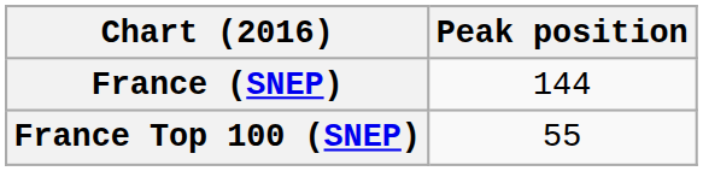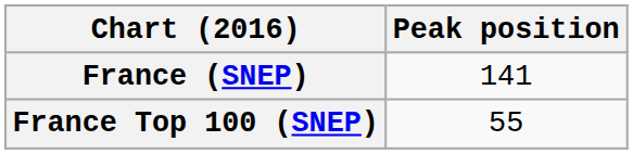 <table class="wikitable sortable plainrowheaders" style="text-align:center">
 <tr>
 <th scope="col">Chart (2016)</th>
 <th scope="col">Peak position</th>
 </tr>
 <tr>
 <th scope="row">France (<a href='#'>SNEP</a>)</th>
-<td>144</td>
+<td>141</td>
 </tr>
 <tr>
 <th scope="row">France Top 100 (<a href='#'>SNEP</a>)</th>
 <td>55</td>
 </tr>
 </table>
